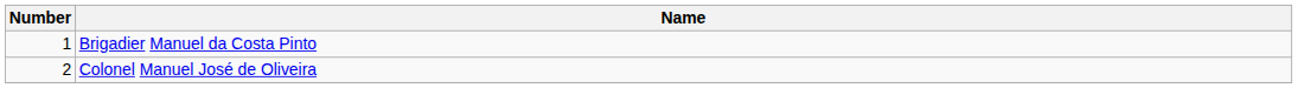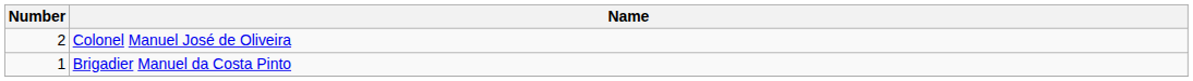 <table class="wikitable">
 <tr>
 <th width="5%">Number</th>
 <th>Name</th>
 </tr>
 <tr>
+<td align=right>2</td>
+<td><a href='#'>Colonel</a> <a href='#'>Manuel José de Oliveira</a></td>
+</tr>
+<tr>
 <td align=right>1</td>
 <td rowspan=1><a href='#'>Brigadier</a> <a href='#'>Manuel da Costa Pinto</a></td>
 </tr>
 <tr>
-<td align=right>2</td>
-<td><a href='#'>Colonel</a> <a href='#'>Manuel José de Oliveira</a></td>
-</tr>
-<tr>
 </tr>
 </table>
